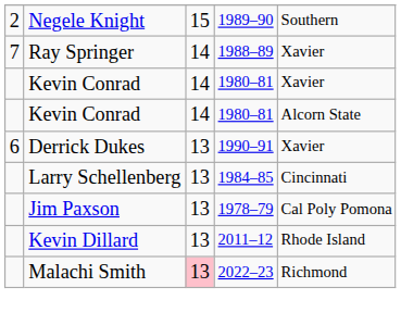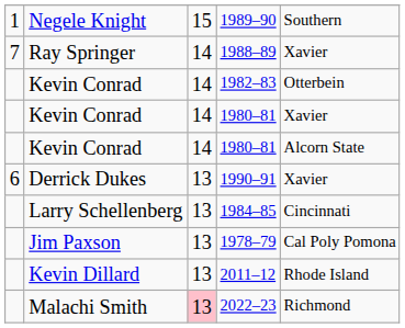 <table class="wikitable">
 <tr>
 </tr>
 <tr>
-<td>2</td>
+<td>1</td>
 <td><a href='#'>Negele Knight</a></td>
 <td>15</td>
 <td style="font-size:80%;"><a href='#'>1989–90</a></td>
 <td style="font-size:80%;">Southern</td>
 </tr>
 <tr>
 <td>7</td>
 <td>Ray Springer</td>
 <td>14</td>
 <td style="font-size:80%;"><a href='#'>1988–89</a></td>
 <td style="font-size:80%;">Xavier</td>
+</tr>
+<tr>
+<td></td>
+<td>Kevin Conrad</td>
+<td>14</td>
+<td style="font-size:80%;"><a href='#'>1982–83</a></td>
+<td style="font-size:80%;">Otterbein</td>
 </tr>
 <tr>
 <td></td>
 <td>Kevin Conrad</td>
 <td>14</td>
 <td style="font-size:80%;"><a href='#'>1980–81</a></td>
 <td style="font-size:80%;">Xavier</td>
 </tr>
 <tr>
 <td></td>
 <td>Kevin Conrad</td>
 <td>14</td>
 <td style="font-size:80%;"><a href='#'>1980–81</a></td>
 <td style="font-size:80%;">Alcorn State</td>
 </tr>
 <tr>
 <td>6</td>
 <td>Derrick Dukes</td>
 <td>13</td>
 <td style="font-size:80%;"><a href='#'>1990–91</a></td>
 <td style="font-size:80%;">Xavier</td>
 </tr>
 <tr>
 <td></td>
 <td>Larry Schellenberg</td>
 <td>13</td>
 <td style="font-size:80%;"><a href='#'>1984–85</a></td>
 <td style="font-size:80%;">Cincinnati</td>
 </tr>
 <tr>
 <td></td>
 <td><a href='#'>Jim Paxson</a></td>
 <td>13</td>
 <td style="font-size:80%;"><a href='#'>1978–79</a></td>
 <td style="font-size:80%;">Cal Poly Pomona</td>
 </tr>
 <tr>
 <td></td>
 <td><a href='#'>Kevin Dillard</a></td>
 <td>13</td>
 <td style="font-size:80%;"><a href='#'>2011–12</a></td>
 <td style="font-size:80%;">Rhode Island</td>
 </tr>
 <tr>
 <td></td>
 <td>Malachi Smith</td>
 <td style="background: pink;">13</td>
 <td style="font-size:80%;"><a href='#'>2022–23</a></td>
 <td style="font-size:80%;">Richmond</td>
 </tr>
 </table>
